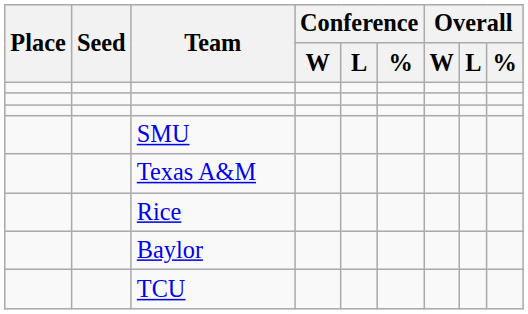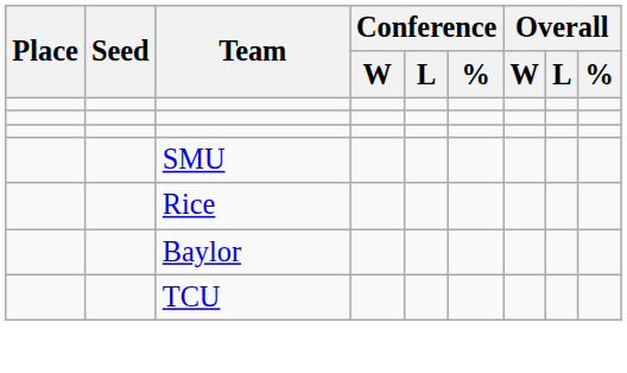 <table class=wikitable>
 <tr>
 <th rowspan ="2">Place</th>
 <th rowspan ="2">Seed</th>
 <th rowspan ="2" width= "100pt">Team</th>
 <th colspan = "3">Conference</th>
 <th colspan ="3">Overall</th>
 </tr>
 <tr>
 <th>W</th>
 <th>L</th>
 <th>%</th>
 <th>W</th>
 <th>L</th>
 <th>%</th>
 </tr>
 <tr>
 <td></td>
 <td></td>
 <td></td>
 <td></td>
 <td></td>
 <td></td>
 <td></td>
 <td></td>
 <td></td>
 </tr>
 <tr>
 <td></td>
 <td></td>
 <td></td>
 <td></td>
 <td></td>
 <td></td>
 <td></td>
 <td></td>
 <td></td>
 </tr>
 <tr>
 <td></td>
 <td></td>
 <td></td>
 <td></td>
 <td></td>
 <td></td>
 <td></td>
 <td></td>
 <td></td>
 </tr>
 <tr>
 <td></td>
 <td></td>
 <td><a href='#'>SMU</a></td>
 <td></td>
 <td></td>
 <td></td>
 <td></td>
 <td></td>
 <td></td>
 </tr>
 <tr>
 <td></td>
 <td></td>
-<td><a href='#'>Texas A&M</a></td>
-<td></td>
-<td></td>
-<td></td>
-<td></td>
-<td></td>
-<td></td>
-</tr>
-<tr>
-<td></td>
-<td></td>
 <td><a href='#'>Rice</a></td>
 <td></td>
 <td></td>
 <td></td>
 <td></td>
 <td></td>
 <td></td>
 </tr>
 <tr>
 <td></td>
 <td></td>
 <td><a href='#'>Baylor</a></td>
 <td></td>
 <td></td>
 <td></td>
 <td></td>
 <td></td>
 <td></td>
 </tr>
 <tr>
 <td></td>
 <td></td>
 <td><a href='#'>TCU</a></td>
 <td></td>
 <td></td>
 <td></td>
 <td></td>
 <td></td>
 <td></td>
 </tr>
 </table>
